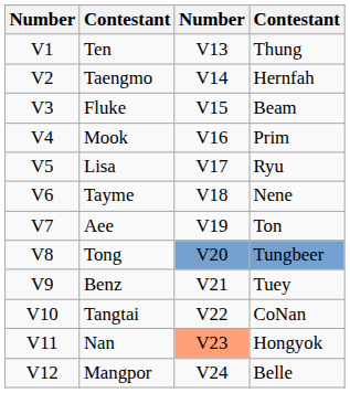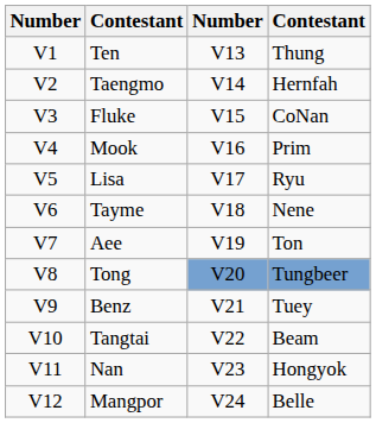 <table class="wikitable">
 <tr>
 <th>Number</th>
 <th>Contestant</th>
 <th>Number</th>
 <th>Contestant</th>
 </tr>
 <tr>
 <td style="text-align:center;">V1</td>
 <td>Ten</td>
 <td style="text-align:center;">V13</td>
 <td>Thung</td>
 </tr>
 <tr>
 <td style="text-align:center;">V2</td>
 <td>Taengmo</td>
 <td style="text-align:center;">V14</td>
 <td>Hernfah</td>
 </tr>
 <tr>
 <td style="text-align:center;">V3</td>
 <td>Fluke</td>
 <td style="text-align:center;">V15</td>
-<td>Beam</td>
+<td>CoNan</td>
 </tr>
 <tr>
 <td style="text-align:center;">V4</td>
 <td>Mook</td>
 <td style="text-align:center;">V16</td>
 <td>Prim</td>
 </tr>
 <tr>
 <td style="text-align:center;">V5</td>
 <td>Lisa</td>
 <td style="text-align:center;">V17</td>
 <td>Ryu</td>
 </tr>
 <tr>
 <td style="text-align:center;">V6</td>
 <td>Tayme</td>
 <td style="text-align:center;">V18</td>
 <td>Nene</td>
 </tr>
 <tr>
 <td style="text-align:center;">V7</td>
 <td>Aee</td>
 <td style="text-align:center;">V19</td>
 <td>Ton</td>
 </tr>
 <tr>
 <td style="text-align:center;">V8</td>
 <td>Tong</td>
 <td style="background:#75a1d0; text-align:center;">V20</td>
 <td style="background:#75A1D0">Tungbeer</td>
 </tr>
 <tr>
 <td style="text-align:center;">V9</td>
 <td>Benz</td>
 <td style="text-align:center;">V21</td>
 <td>Tuey</td>
 </tr>
 <tr>
 <td style="text-align:center;">V10</td>
 <td>Tangtai</td>
 <td style="text-align:center;">V22</td>
-<td>CoNan</td>
+<td>Beam</td>
 </tr>
 <tr>
 <td style="text-align:center;">V11</td>
 <td>Nan</td>
-<td style="background: lightsalmon; text-align:center;">V23</td>
+<td style="text-align:center;">V23</td>
 <td>Hongyok</td>
 </tr>
 <tr>
 <td style="text-align:center;">V12</td>
 <td>Mangpor</td>
 <td style="text-align:center;">V24</td>
 <td>Belle</td>
 </tr>
 </table>
